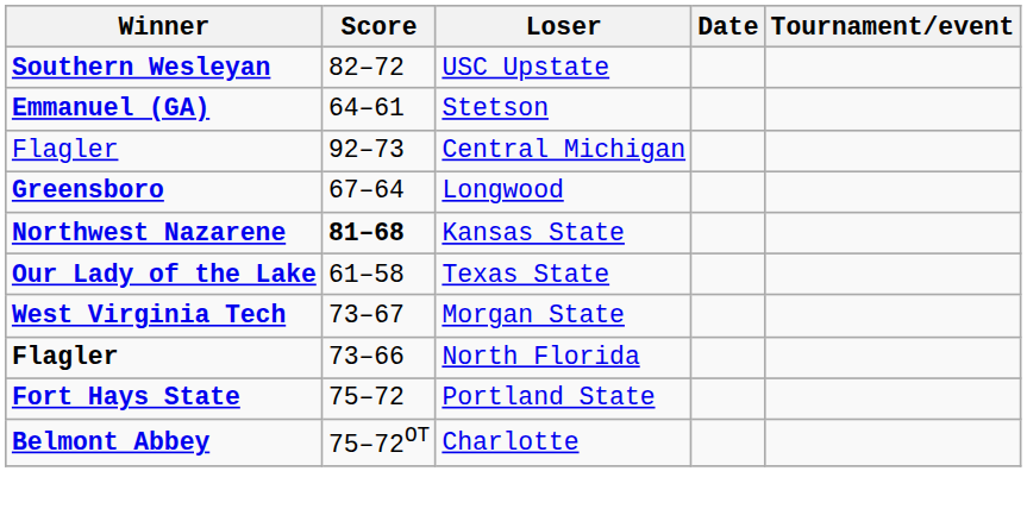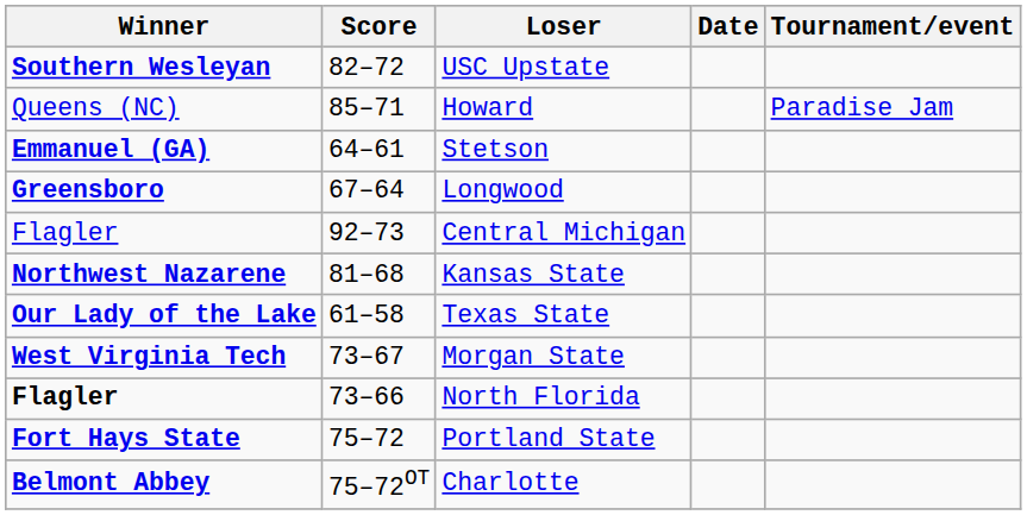 <table class="wikitable sortable "wikitable" sortable">
 <tr>
 <th>Winner</th>
 <th>Score</th>
 <th>Loser</th>
 <th>Date</th>
 <th>Tournament/event</th>
 </tr>
 <tr>
 <td><strong><a href='#'>Southern Wesleyan</a></strong> </td>
 <td>82–72</td>
 <td><a href='#'>USC Upstate</a></td>
 <td></td>
 <td></td>
 </tr>
 <tr>
+<td><a href='#'>Queens (NC)</a> </td>
+<td>85–71</td>
+<td><a href='#'>Howard</a></td>
+<td></td>
+<td><a href='#'>Paradise Jam</a></td>
+</tr>
+<tr>
 <td><strong><a href='#'>Emmanuel (GA)</a></strong> </td>
 <td>64–61</td>
 <td><a href='#'>Stetson</a></td>
+<td></td>
+<td></td>
+</tr>
+<tr>
+<td><strong><a href='#'>Greensboro</a></strong> </td>
+<td>67–64</td>
+<td><a href='#'>Longwood</a></td>
 <td></td>
 <td></td>
 </tr>
 <tr>
 <td><a href='#'>Flagler</a> </td>
 <td>92–73</td>
 <td><a href='#'>Central Michigan</a></td>
 <td></td>
 <td></td>
 </tr>
 <tr>
-<td><strong><a href='#'>Greensboro</a></strong> </td>
-<td>67–64</td>
-<td><a href='#'>Longwood</a></td>
-<td></td>
-<td></td>
-</tr>
-<tr>
 <td><strong><a href='#'>Northwest Nazarene</a></strong> </td>
-<td><strong>81–68</strong></td>
+<td>81–68</td>
 <td><a href='#'>Kansas State</a></td>
 <td></td>
 <td></td>
 </tr>
 <tr>
 <td><strong><a href='#'>Our Lady of the Lake</a></strong> </td>
 <td>61–58</td>
 <td><a href='#'>Texas State</a></td>
 <td></td>
 <td></td>
 </tr>
 <tr>
 <td><strong><a href='#'>West Virginia Tech</a></strong> </td>
 <td>73–67</td>
 <td><a href='#'>Morgan State</a></td>
 <td></td>
 <td></td>
 </tr>
 <tr>
 <td><strong>Flagler</strong> </td>
 <td>73–66</td>
 <td><a href='#'>North Florida</a></td>
 <td></td>
 <td></td>
 </tr>
 <tr>
 <td><strong><a href='#'>Fort Hays State</a></strong> </td>
 <td>75–72</td>
 <td><a href='#'>Portland State</a></td>
 <td></td>
 <td></td>
 </tr>
 <tr>
 <td><strong><a href='#'>Belmont Abbey</a></strong> </td>
 <td>75–72<sup>OT</sup></td>
 <td><a href='#'>Charlotte</a></td>
 <td></td>
 <td></td>
 </tr>
 </table>
